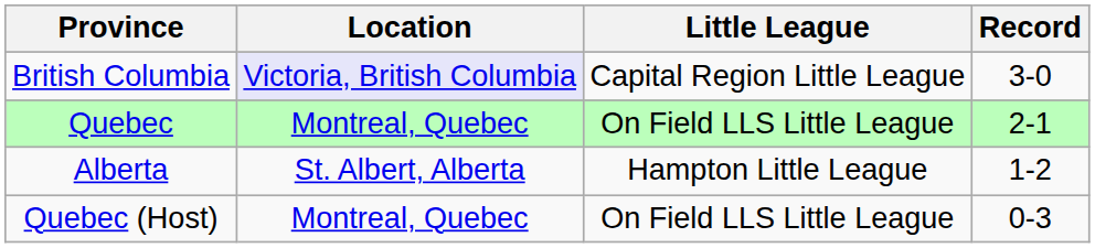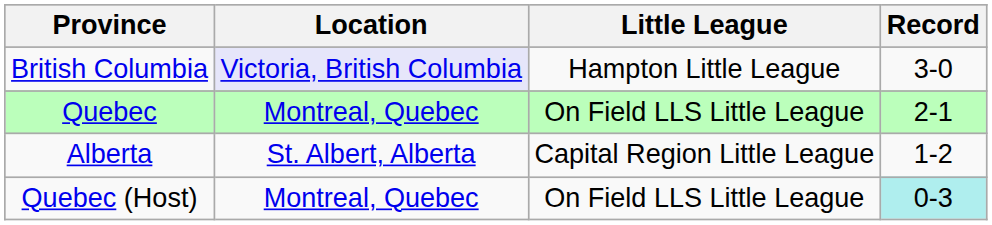 <table class="wikitable">
 <tr>
 <th>Province</th>
 <th>Location</th>
 <th>Little League</th>
 <th>Record</th>
 </tr>
 <tr>
 <td align=center> <a href='#'>British Columbia</a></td>
 <td align=center style="background: lavender;"><a href='#'>Victoria, British Columbia</a></td>
-<td align=center>Capital Region Little League</td>
+<td align=center>Hampton Little League</td>
 <td align=center>3-0</td>
 </tr>
 <tr bgcolor=#bbffbb>
 <td align=center> <a href='#'>Quebec</a></td>
 <td align=center><a href='#'>Montreal, Quebec</a></td>
 <td align=center>On Field LLS Little League</td>
 <td align=center>2-1</td>
 </tr>
 <tr>
 <td align=center> <a href='#'>Alberta</a></td>
 <td align=center><a href='#'>St. Albert, Alberta</a></td>
-<td align=center>Hampton Little League</td>
+<td align=center>Capital Region Little League</td>
 <td align=center>1-2</td>
 </tr>
 <tr>
 <td align=center> <a href='#'>Quebec</a> (Host)</td>
 <td align=center><a href='#'>Montreal, Quebec</a></td>
 <td align=center>On Field LLS Little League</td>
-<td align=center>0-3</td>
+<td align=center style="background: paleturquoise;">0-3</td>
 </tr>
 </table>
